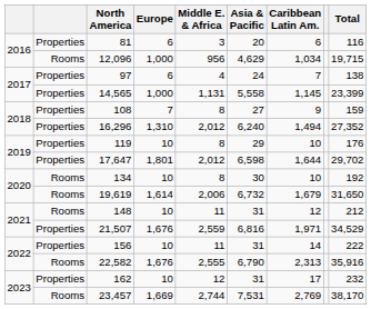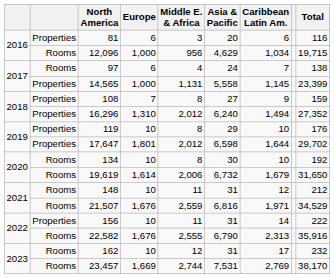 <table class="wikitable" style="text-align:right">
 <tr>
 <th class="unsortable"></th>
 <th></th>
 <th>North<br>America</th>
 <th>Europe</th>
 <th>Middle E.<br>& Africa</th>
 <th>Asia &<br>Pacific</th>
 <th>Caribbean<br>Latin Am.</th>
 <th></th>
 <th>Total</th>
 </tr>
 <tr>
 <td rowspan=2>2016</td>
 <td>Properties</td>
 <td>81</td>
 <td>6</td>
 <td>3</td>
 <td>20</td>
 <td>6</td>
 <td></td>
 <td>116</td>
 </tr>
 <tr>
 <td>Rooms</td>
 <td>12,096</td>
 <td>1,000</td>
 <td>956</td>
 <td>4,629</td>
 <td>1,034</td>
 <td></td>
 <td>19,715</td>
 </tr>
 <tr>
 <td rowspan=2>2017</td>
-<td>Properties</td>
+<td>Rooms</td>
 <td>97</td>
 <td>6</td>
 <td>4</td>
 <td>24</td>
 <td>7</td>
 <td></td>
 <td>138</td>
 </tr>
 <tr>
 <td>Properties</td>
 <td>14,565</td>
 <td>1,000</td>
 <td>1,131</td>
 <td>5,558</td>
 <td>1,145</td>
 <td></td>
 <td>23,399</td>
 </tr>
 <tr>
 <td rowspan=2>2018</td>
 <td>Properties</td>
 <td>108</td>
 <td>7</td>
 <td>8</td>
 <td>27</td>
 <td>9</td>
 <td></td>
 <td>159</td>
 </tr>
 <tr>
 <td>Properties</td>
 <td>16,296</td>
 <td>1,310</td>
 <td>2,012</td>
 <td>6,240</td>
 <td>1,494</td>
 <td></td>
 <td>27,352</td>
 </tr>
 <tr>
 <td rowspan=2>2019</td>
 <td>Properties</td>
 <td>119</td>
 <td>10</td>
 <td>8</td>
 <td>29</td>
 <td>10</td>
 <td></td>
 <td>176</td>
 </tr>
 <tr>
 <td>Properties</td>
 <td>17,647</td>
 <td>1,801</td>
 <td>2,012</td>
 <td>6,598</td>
 <td>1,644</td>
 <td></td>
 <td>29,702</td>
 </tr>
 <tr>
 <td rowspan=2>2020</td>
 <td>Rooms</td>
 <td>134</td>
 <td>10</td>
 <td>8</td>
 <td>30</td>
 <td>10</td>
 <td></td>
 <td>192</td>
 </tr>
 <tr>
 <td>Rooms</td>
 <td>19,619</td>
 <td>1,614</td>
 <td>2,006</td>
 <td>6,732</td>
 <td>1,679</td>
 <td></td>
 <td>31,650</td>
 </tr>
 <tr>
 <td rowspan=2>2021</td>
 <td>Rooms</td>
 <td>148</td>
 <td>10</td>
 <td>11</td>
 <td>31</td>
 <td>12</td>
 <td></td>
 <td>212</td>
 </tr>
 <tr>
-<td>Properties</td>
+<td>Rooms</td>
 <td>21,507</td>
 <td>1,676</td>
 <td>2,559</td>
 <td>6,816</td>
 <td>1,971</td>
 <td></td>
 <td>34,529</td>
 </tr>
 <tr>
 <td rowspan=2>2022</td>
 <td>Properties</td>
 <td>156</td>
 <td>10</td>
 <td>11</td>
 <td>31</td>
 <td>14</td>
 <td></td>
 <td>222</td>
 </tr>
 <tr>
 <td>Rooms</td>
 <td>22,582</td>
 <td>1,676</td>
 <td>2,555</td>
 <td>6,790</td>
 <td>2,313</td>
 <td></td>
 <td>35,916</td>
 </tr>
 <tr>
 <td rowspan=2>2023</td>
-<td>Properties</td>
+<td>Rooms</td>
 <td>162</td>
 <td>10</td>
 <td>12</td>
 <td>31</td>
 <td>17</td>
 <td></td>
 <td>232</td>
 </tr>
 <tr>
 <td>Rooms</td>
 <td>23,457</td>
 <td>1,669</td>
 <td>2,744</td>
 <td>7,531</td>
 <td>2,769</td>
 <td></td>
 <td>38,170</td>
 </tr>
 </table>
